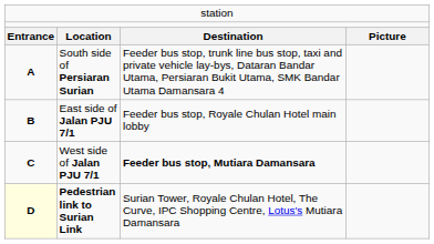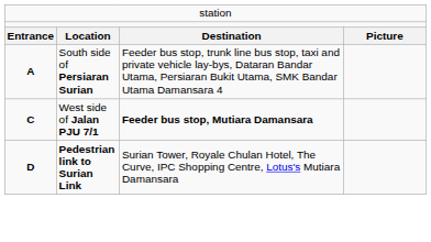 <table class="wikitable" style="width:70%">
 <tr>
 <td colspan=4 align="center"> station</td>
 </tr>
 <tr>
 <td colspan=4 align="center" bgcolor=></td>
 </tr>
 <tr>
 <th style="width:10%">Entrance</th>
 <th style="width:15%">Location</th>
 <th style="width:55%">Destination</th>
 <th style="width:20%">Picture</th>
 </tr>
 <tr>
 <td align="center"><strong><span>A</span></strong></td>
 <td>South side of <strong>Persiaran Surian</strong></td>
 <td>Feeder bus stop, trunk line bus stop, taxi and private vehicle lay-bys, Dataran Bandar Utama, Persiaran Bukit Utama, SMK Bandar Utama Damansara 4</td>
 <td></td>
 </tr>
 <tr>
-<td align="center"><strong><span>B</span></strong></td>
-<td>East side of <strong>Jalan PJU 7/1</strong></td>
-<td>Feeder bus stop, Royale Chulan Hotel main lobby</td>
-<td align=center></td>
-</tr>
-<tr>
 <td align="center"><strong><span>C</span></strong></td>
 <td>West side of <strong>Jalan PJU 7/1</strong></td>
 <td><strong>Feeder bus stop, Mutiara Damansara</strong></td>
 <td></td>
 </tr>
 <tr>
-<td align="center" style="background: lightyellow;"><strong><span>D</span></strong></td>
+<td align="center"><strong><span>D</span></strong></td>
 <td><strong>Pedestrian link to Surian Link</strong></td>
 <td>Surian Tower, Royale Chulan Hotel, The Curve, IPC Shopping Centre, <a href='#'>Lotus's</a> Mutiara Damansara</td>
 <td></td>
 </tr>
 </table>
